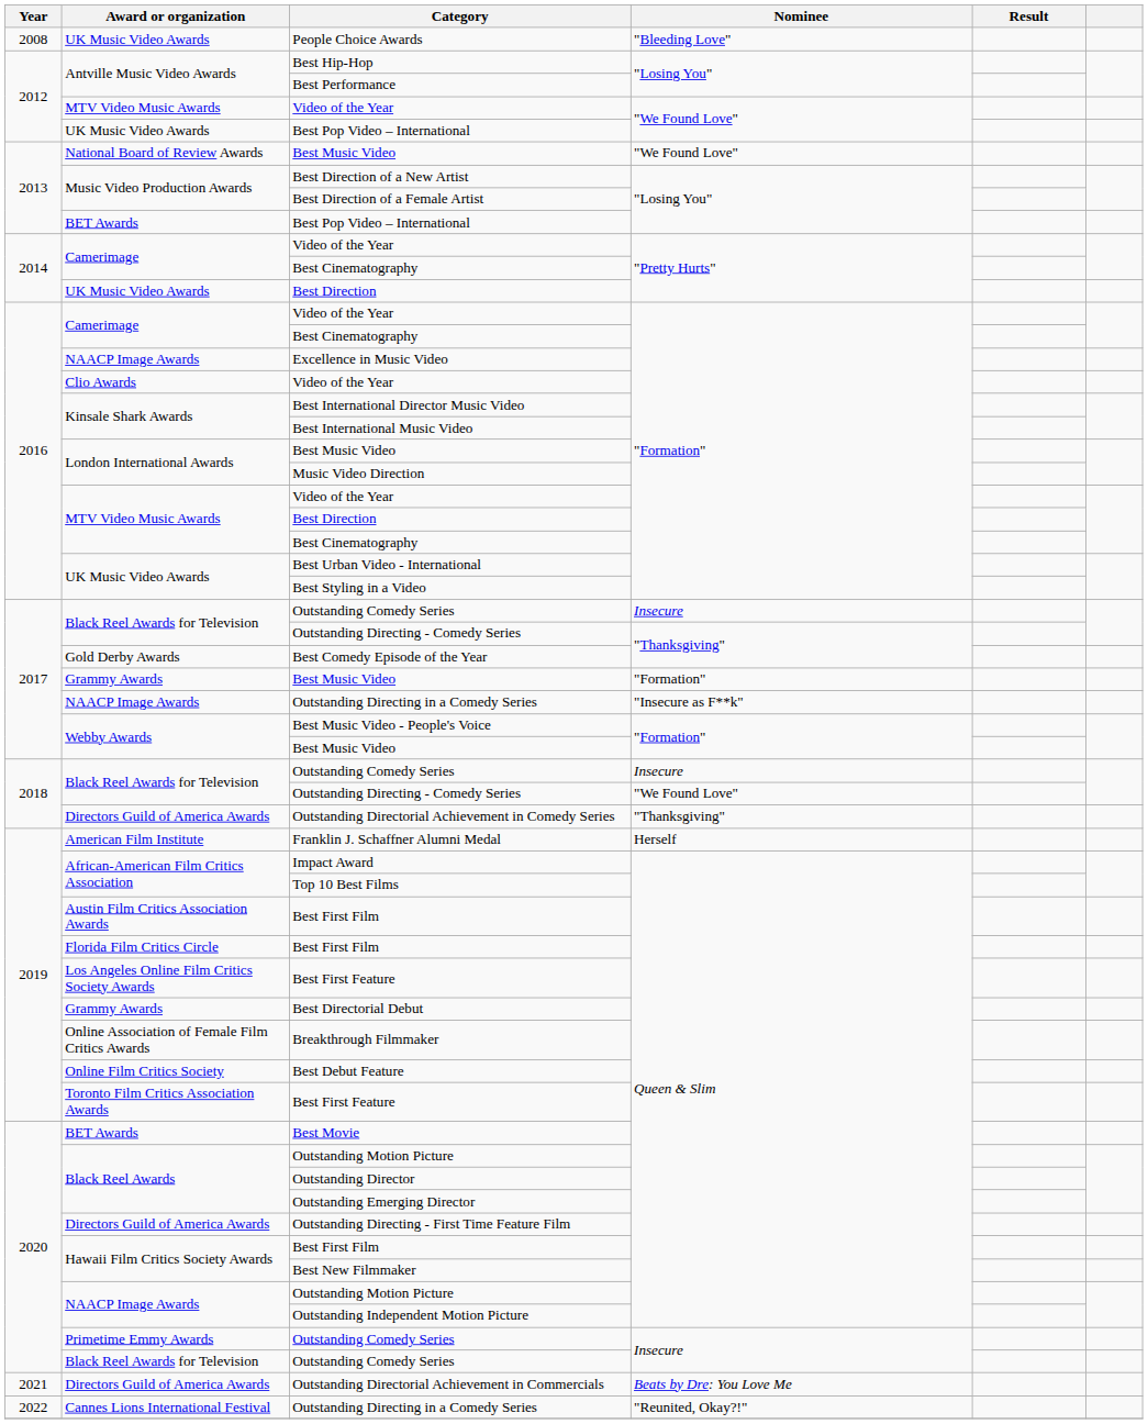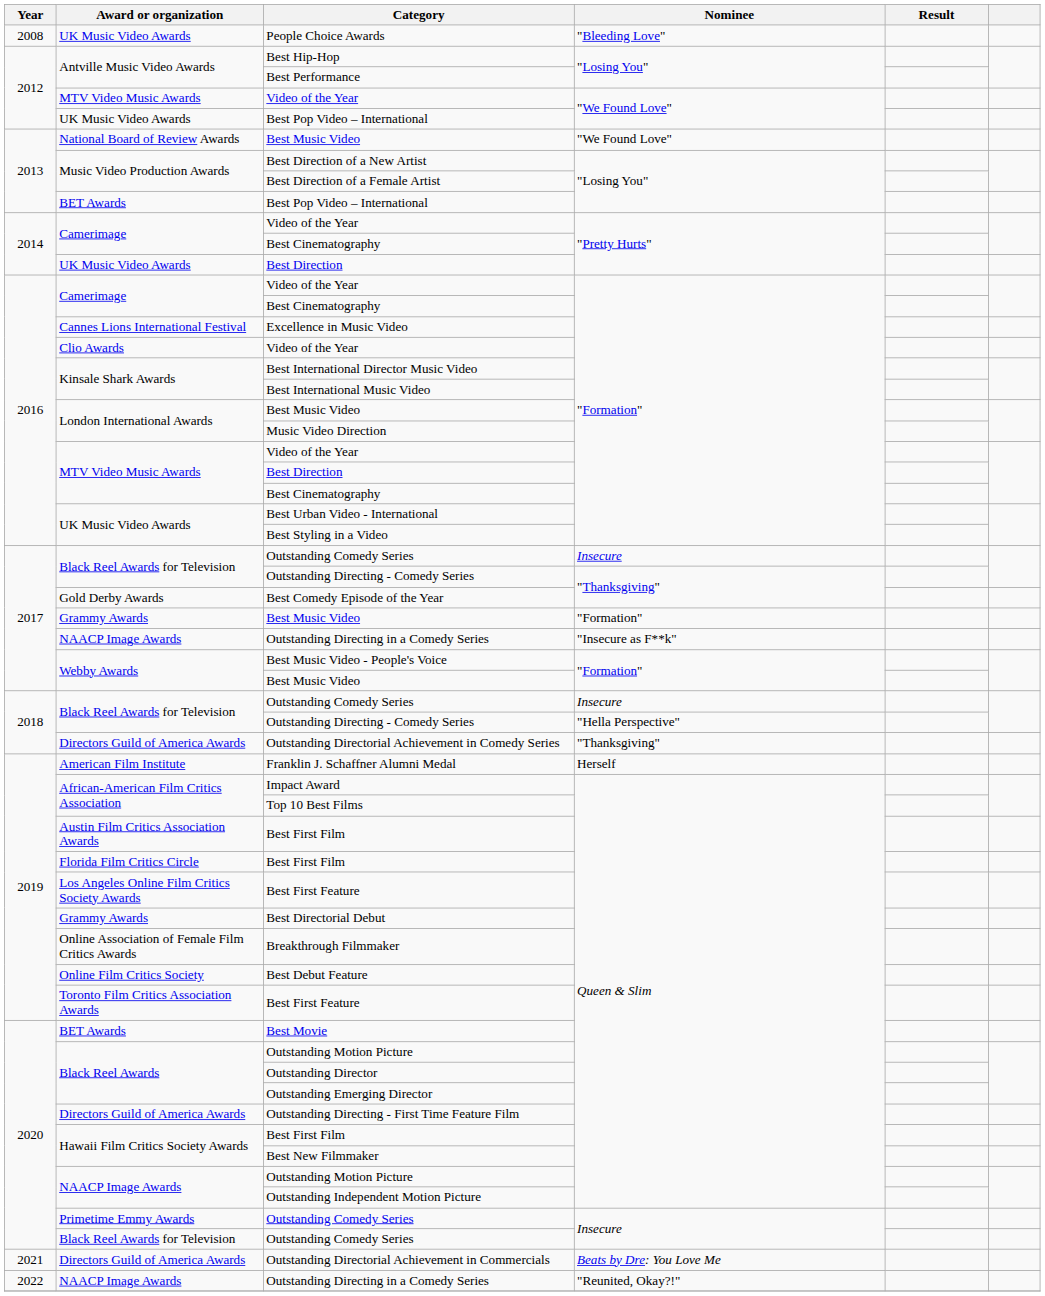 <table class="wikitable sortable" style="width:100%;">
 <tr>
 <th style="width:5%;">Year</th>
 <th style="width:20%;">Award or organization</th>
 <th style="width:30%;">Category</th>
 <th style="width:30%;">Nominee</th>
 <th style="width:10%;">Result</th>
 <th style="width:5%;"></th>
 </tr>
 <tr>
 <td rowspan="1" style="text-align:center;">2008</td>
 <td scope="row" rowspan="1"><a href='#'>UK Music Video Awards</a></td>
 <td>People Choice Awards</td>
 <td rowspan="1">"<a href='#'>Bleeding Love</a>" </td>
 <td></td>
 <td rowspan="1" align="center"></td>
 </tr>
 <tr>
 <td rowspan="4" style="text-align:center;">2012</td>
 <td scope="row" rowspan="2">Antville Music Video Awards</td>
 <td>Best Hip-Hop</td>
 <td rowspan="2">"<a href='#'>Losing You</a>" </td>
 <td></td>
 <td rowspan="2" align="center"></td>
 </tr>
 <tr>
 <td>Best Performance</td>
 <td></td>
 </tr>
 <tr>
 <td scope="row" rowspan="1"><a href='#'>MTV Video Music Awards</a></td>
 <td><a href='#'>Video of the Year</a></td>
 <td rowspan="2">"<a href='#'>We Found Love</a>" </td>
 <td></td>
 <td rowspan="1" align="center"></td>
 </tr>
 <tr>
 <td scope="row" rowspan="1">UK Music Video Awards</td>
 <td>Best Pop Video – International</td>
 <td></td>
 <td rowspan="1" align="center"></td>
 </tr>
 <tr>
 <td rowspan="4" style="text-align:center;">2013</td>
 <td scope="row" rowspan="1"><a href='#'>National Board of Review</a> Awards</td>
 <td><a href='#'>Best Music Video</a></td>
 <td rowspan="1">"We Found Love" </td>
 <td></td>
 <td align="center"></td>
 </tr>
 <tr>
 <td scope="row" rowspan="2">Music Video Production Awards</td>
 <td>Best Direction of a New Artist</td>
 <td rowspan="3">"Losing You" </td>
 <td></td>
 <td rowspan="2" align="center"></td>
 </tr>
 <tr>
 <td>Best Direction of a Female Artist</td>
 <td></td>
 </tr>
 <tr>
 <td scope="row" rowspan="1"><a href='#'>BET Awards</a></td>
 <td>Best Pop Video – International</td>
 <td></td>
 <td rowspan="1" align="center"></td>
 </tr>
 <tr>
 <td rowspan="3" style="text-align:center;">2014</td>
 <td scope="row" rowspan="2"><a href='#'>Camerimage</a></td>
 <td>Video of the Year</td>
 <td rowspan="3">"<a href='#'>Pretty Hurts</a>" </td>
 <td></td>
 <td rowspan="2" align="center"></td>
 </tr>
 <tr>
 <td>Best Cinematography</td>
 <td></td>
 </tr>
 <tr>
 <td scope="row" rowspan="1"><a href='#'>UK Music Video Awards</a></td>
 <td><a href='#'>Best Direction</a></td>
 <td></td>
 <td rowspan="1" align="center"></td>
 </tr>
 <tr>
 <td rowspan="13" style="text-align:center;">2016</td>
 <td scope="row" rowspan="2"><a href='#'>Camerimage</a></td>
 <td>Video of the Year</td>
 <td rowspan="13">"<a href='#'>Formation</a>" </td>
 <td></td>
 <td rowspan="2" align="center"></td>
 </tr>
 <tr>
 <td>Best Cinematography</td>
 <td></td>
 </tr>
 <tr>
-<td scope="row" rowspan="1"><a href='#'>NAACP Image Awards</a></td>
+<td><a href='#'>Cannes Lions International Festival</a></td>
 <td>Excellence in Music Video</td>
 <td></td>
 <td rowspan="1" align="center"></td>
 </tr>
 <tr>
 <td><a href='#'>Clio Awards</a></td>
 <td>Video of the Year</td>
 <td></td>
 <td rowspan="1" align="center"></td>
 </tr>
 <tr>
 <td scope="row" rowspan="2">Kinsale Shark Awards</td>
 <td>Best International Director Music Video</td>
 <td></td>
 <td rowspan="2" align="center"></td>
 </tr>
 <tr>
 <td>Best International Music Video</td>
 <td></td>
 </tr>
 <tr>
 <td scope="row" rowspan="2">London International Awards</td>
 <td>Best Music Video</td>
 <td></td>
 <td rowspan="2" align="center"></td>
 </tr>
 <tr>
 <td>Music Video Direction</td>
 <td></td>
 </tr>
 <tr>
 <td scope="row" rowspan="3"><a href='#'>MTV Video Music Awards</a></td>
 <td>Video of the Year</td>
 <td></td>
 <td rowspan="3" align="center"></td>
 </tr>
 <tr>
 <td><a href='#'>Best Direction</a></td>
 <td></td>
 </tr>
 <tr>
 <td>Best Cinematography</td>
 <td></td>
 </tr>
 <tr>
 <td scope="row" rowspan="2">UK Music Video Awards</td>
 <td>Best Urban Video - International</td>
 <td></td>
 <td rowspan="2" align="center"></td>
 </tr>
 <tr>
 <td>Best Styling in a Video</td>
 <td></td>
 </tr>
 <tr>
 <td rowspan="7" style="text-align:center;">2017</td>
 <td scope="row" rowspan="2"><a href='#'>Black Reel Awards</a> for Television</td>
 <td>Outstanding Comedy Series</td>
 <td rowspan="1"><em><a href='#'>Insecure</a></em></td>
 <td></td>
 <td rowspan="2" align="center"></td>
 </tr>
 <tr>
 <td>Outstanding Directing - Comedy Series</td>
 <td rowspan="2">"<a href='#'>Thanksgiving</a>" </td>
 <td></td>
 </tr>
 <tr>
 <td scope="row" rowspan="1">Gold Derby Awards</td>
 <td>Best Comedy Episode of the Year</td>
 <td></td>
 <td rowspan="1" align="center"></td>
 </tr>
 <tr>
 <td><a href='#'>Grammy Awards</a></td>
 <td><a href='#'>Best Music Video</a></td>
 <td>"Formation" </td>
 <td></td>
 <td align="center"></td>
 </tr>
 <tr>
 <td scope="row" rowspan="1"><a href='#'>NAACP Image Awards</a></td>
 <td>Outstanding Directing in a Comedy Series</td>
 <td rowspan="1">"Insecure as F**k"  </td>
 <td></td>
 <td rowspan="1" align="center"></td>
 </tr>
 <tr>
 <td scope="row" rowspan="2"><a href='#'>Webby Awards</a></td>
 <td>Best Music Video - People's Voice</td>
 <td rowspan="2">"<a href='#'>Formation</a>" </td>
 <td></td>
 <td rowspan="2" align="center"></td>
 </tr>
 <tr>
 <td>Best Music Video</td>
 <td></td>
 </tr>
 <tr>
 <td rowspan="3" style="text-align:center;">2018</td>
 <td scope="row" rowspan="2"><a href='#'>Black Reel Awards</a> for Television</td>
 <td>Outstanding Comedy Series</td>
 <td rowspan="1"><em>Insecure</em></td>
 <td></td>
 <td rowspan="2" align="center"></td>
 </tr>
 <tr>
 <td>Outstanding Directing - Comedy Series</td>
-<td rowspan="1">"We Found Love" </td>
+<td rowspan="1">"Hella Perspective" </td>
 <td></td>
 </tr>
 <tr>
 <td><a href='#'>Directors Guild of America Awards</a></td>
 <td>Outstanding Directorial Achievement in Comedy Series</td>
 <td rowspan="1">"Thanksgiving"  </td>
 <td></td>
 <td rowspan="1" align="center"></td>
 </tr>
 <tr>
 <td rowspan="10" style="text-align:center;">2019</td>
 <td><a href='#'>American Film Institute</a></td>
 <td>Franklin J. Schaffner Alumni Medal</td>
 <td>Herself</td>
 <td></td>
 <td align="center"></td>
 </tr>
 <tr>
 <td scope="row" rowspan="2"><a href='#'>African-American Film Critics Association</a></td>
 <td>Impact Award</td>
 <td rowspan="18"><em>Queen & Slim</em></td>
 <td></td>
 <td align="center"rowspan="2"></td>
 </tr>
 <tr>
 <td>Top 10 Best Films</td>
 <td></td>
 </tr>
 <tr>
 <td><a href='#'>Austin Film Critics Association Awards</a></td>
 <td>Best First Film</td>
 <td></td>
 <td rowspan="1" align="center"></td>
 </tr>
 <tr>
 <td><a href='#'>Florida Film Critics Circle</a></td>
 <td>Best First Film</td>
 <td></td>
 <td rowspan="1" align="center"></td>
 </tr>
 <tr>
 <td scope="row" rowspan="1"><a href='#'>Los Angeles Online Film Critics Society Awards</a></td>
 <td>Best First Feature</td>
 <td></td>
 <td rowspan="1" align="center"></td>
 </tr>
 <tr>
 <td><a href='#'>Grammy Awards</a></td>
 <td>Best Directorial Debut</td>
 <td></td>
 <td rowspan="1" align="center"></td>
 </tr>
 <tr>
 <td scope="row" rowspan="1">Online Association of Female Film Critics Awards</td>
 <td>Breakthrough Filmmaker</td>
 <td></td>
 <td rowspan="1" align="center"></td>
 </tr>
 <tr>
 <td scope="row" rowspan="1"><a href='#'>Online Film Critics Society</a></td>
 <td>Best Debut Feature</td>
 <td></td>
 <td rowspan="1" align="center"></td>
 </tr>
 <tr>
 <td scope="row" rowspan="1"><a href='#'>Toronto Film Critics Association Awards</a></td>
 <td>Best First Feature</td>
 <td></td>
 <td rowspan="1" align="center"></td>
 </tr>
 <tr>
 <td rowspan="11" style="text-align:center;">2020</td>
 <td scope="row" rowspan="1"><a href='#'>BET Awards</a></td>
 <td><a href='#'>Best Movie</a></td>
 <td></td>
 <td rowspan="1" align="center"></td>
 </tr>
 <tr>
 <td scope="row" rowspan="3"><a href='#'>Black Reel Awards</a></td>
 <td>Outstanding Motion Picture</td>
 <td></td>
 <td rowspan="3" align="center"></td>
 </tr>
 <tr>
 <td>Outstanding Director</td>
 <td></td>
 </tr>
 <tr>
 <td>Outstanding Emerging Director</td>
 <td></td>
 </tr>
 <tr>
 <td scope="row" rowspan="1"><a href='#'>Directors Guild of America Awards</a></td>
 <td>Outstanding Directing - First Time Feature Film</td>
 <td></td>
 <td rowspan="1" align="center"></td>
 </tr>
 <tr>
 <td rowspan="2">Hawaii Film Critics Society Awards</td>
 <td>Best First Film</td>
 <td></td>
 <td></td>
 </tr>
 <tr>
 <td>Best New Filmmaker</td>
 <td></td>
 <td></td>
 </tr>
 <tr>
 <td scope="row" rowspan="2"><a href='#'>NAACP Image Awards</a></td>
 <td>Outstanding Motion Picture</td>
 <td></td>
 <td rowspan="2" align="center"></td>
 </tr>
 <tr>
 <td>Outstanding Independent Motion Picture</td>
 <td></td>
 </tr>
 <tr>
 <td scope="row" rowspan="1"><a href='#'>Primetime Emmy Awards</a></td>
 <td><a href='#'>Outstanding Comedy Series</a></td>
 <td rowspan="2"><em>Insecure</em></td>
 <td></td>
 <td rowspan="1" align="center"></td>
 </tr>
 <tr>
 <td scope="row" rowspan="1"><a href='#'>Black Reel Awards</a> for Television</td>
 <td>Outstanding Comedy Series</td>
 <td></td>
 <td rowspan="1" align="center"></td>
 </tr>
 <tr>
 <td style="text-align:center;">2021</td>
 <td scope="row" rowspan="1"><a href='#'>Directors Guild of America Awards</a></td>
 <td>Outstanding Directorial Achievement in Commercials</td>
 <td rowspan="1"><em><a href='#'>Beats by Dre</a>: You Love Me</em></td>
 <td></td>
 <td rowspan="1" align="center"></td>
 </tr>
 <tr>
 <td style="text-align:center;">2022</td>
-<td><a href='#'>Cannes Lions International Festival</a></td>
+<td scope="row" rowspan="1"><a href='#'>NAACP Image Awards</a></td>
 <td>Outstanding Directing in a Comedy Series</td>
 <td rowspan="1">"Reunited, Okay?!"  </td>
 <td></td>
 <td rowspan="1" align="center"></td>
 </tr>
 <tr>
 </tr>
 </table>
